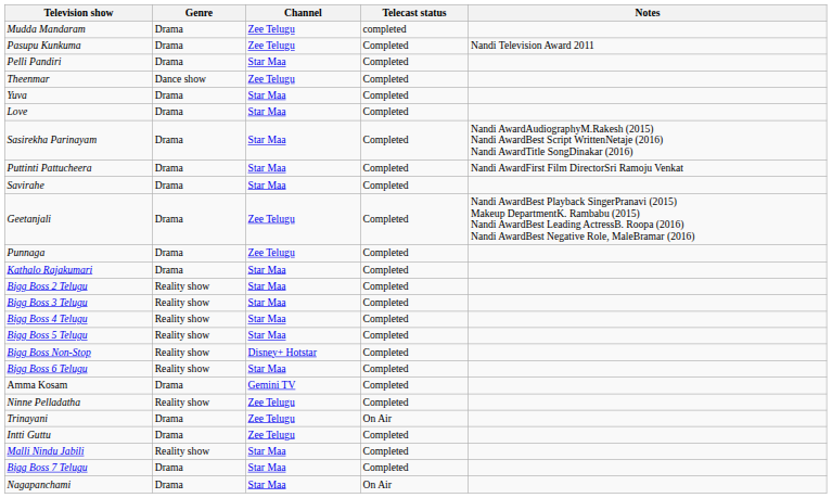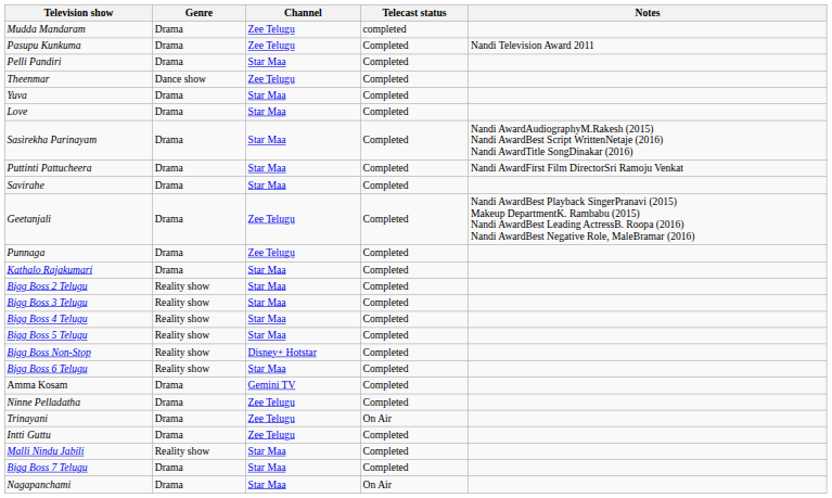 <table class="wikitable sortable" style="text-align:left; width:100%;">
 <tr>
 <th>Television show</th>
 <th>Genre</th>
 <th>Channel</th>
 <th>Telecast status</th>
 <th>Notes</th>
 </tr>
 <tr>
 <td><em>Mudda Mandaram</em></td>
 <td>Drama</td>
 <td><a href='#'>Zee Telugu</a></td>
 <td>completed</td>
 <td></td>
 </tr>
 <tr>
 <td><em>Pasupu Kunkuma</em></td>
 <td>Drama</td>
 <td><a href='#'>Zee Telugu</a></td>
 <td>Completed</td>
 <td>Nandi Television Award 2011</td>
 </tr>
 <tr>
 <td><em>Pelli Pandiri</em></td>
 <td>Drama</td>
 <td><a href='#'>Star Maa</a></td>
 <td>Completed</td>
 <td></td>
 </tr>
 <tr>
 <td><em>Theenmar</em></td>
 <td>Dance show</td>
 <td><a href='#'>Zee Telugu</a></td>
 <td>Completed</td>
 <td></td>
 </tr>
 <tr>
 <td><em>Yuva</em></td>
 <td>Drama</td>
 <td><a href='#'>Star Maa</a></td>
 <td>Completed</td>
 <td></td>
 </tr>
 <tr>
 <td><em>Love</em></td>
 <td>Drama</td>
 <td><a href='#'>Star Maa</a></td>
 <td>Completed</td>
 <td></td>
 </tr>
 <tr>
 <td><em>Sasirekha Parinayam</em></td>
 <td>Drama</td>
 <td><a href='#'>Star Maa</a></td>
 <td>Completed</td>
 <td>Nandi AwardAudiographyM.Rakesh (2015)<br>Nandi AwardBest Script WrittenNetaje (2016)<br>Nandi AwardTitle SongDinakar (2016)</td>
 </tr>
 <tr>
 <td><em>Puttinti Pattucheera</em></td>
 <td>Drama</td>
 <td><a href='#'>Star Maa</a></td>
 <td>Completed</td>
 <td>Nandi AwardFirst Film DirectorSri Ramoju Venkat</td>
 </tr>
 <tr>
 <td><em>Savirahe</em></td>
 <td>Drama</td>
 <td><a href='#'>Star Maa</a></td>
 <td>Completed</td>
 <td></td>
 </tr>
 <tr>
 <td><em>Geetanjali</em></td>
 <td>Drama</td>
 <td><a href='#'>Zee Telugu</a></td>
 <td>Completed</td>
 <td>Nandi AwardBest Playback SingerPranavi (2015)<br>Makeup DepartmentK. Rambabu (2015)<br>Nandi AwardBest Leading ActressB. Roopa (2016)<br>Nandi AwardBest Negative Role, MaleBramar (2016)</td>
 </tr>
 <tr>
 <td><em>Punnaga</em></td>
 <td>Drama</td>
 <td><a href='#'>Zee Telugu</a></td>
 <td>Completed</td>
 <td></td>
 </tr>
 <tr>
 <td><em><a href='#'>Kathalo Rajakumari</a></em></td>
 <td>Drama</td>
 <td><a href='#'>Star Maa</a></td>
 <td>Completed</td>
 <td></td>
 </tr>
 <tr>
 <td><em><a href='#'>Bigg Boss 2 Telugu</a></em></td>
 <td>Reality show</td>
 <td><a href='#'>Star Maa</a></td>
 <td>Completed</td>
 <td></td>
 </tr>
 <tr>
 <td><em><a href='#'>Bigg Boss 3 Telugu</a></em></td>
 <td>Reality show</td>
 <td><a href='#'>Star Maa</a></td>
 <td>Completed</td>
 <td></td>
 </tr>
 <tr>
 <td><em><a href='#'>Bigg Boss 4 Telugu</a></em></td>
 <td>Reality show</td>
 <td><a href='#'>Star Maa</a></td>
 <td>Completed</td>
 <td></td>
 </tr>
 <tr>
 <td><em><a href='#'>Bigg Boss 5 Telugu</a></em></td>
 <td>Reality show</td>
 <td><a href='#'>Star Maa</a></td>
 <td>Completed</td>
 <td></td>
 </tr>
 <tr>
 <td><em><a href='#'>Bigg Boss Non-Stop</a></em></td>
 <td>Reality show</td>
 <td><a href='#'>Disney+ Hotstar</a></td>
 <td>Completed</td>
 <td></td>
 </tr>
 <tr>
 <td><em><a href='#'>Bigg Boss 6 Telugu</a></em></td>
 <td>Reality show</td>
 <td><a href='#'>Star Maa</a></td>
 <td>Completed</td>
 <td></td>
 </tr>
 <tr>
 <td>Amma Kosam</td>
 <td>Drama</td>
 <td><a href='#'>Gemini TV</a></td>
 <td>Completed</td>
 <td></td>
 </tr>
 <tr>
 <td><em>Ninne Pelladatha</em></td>
-<td>Reality show</td>
+<td>Drama</td>
 <td><a href='#'>Zee Telugu</a></td>
 <td>Completed</td>
 <td></td>
 </tr>
 <tr>
 <td><em>Trinayani</em></td>
 <td>Drama</td>
 <td><a href='#'>Zee Telugu</a></td>
 <td>On Air</td>
 <td></td>
 </tr>
 <tr>
 <td><em>Intti Guttu</em></td>
 <td>Drama</td>
 <td><a href='#'>Zee Telugu</a></td>
 <td>Completed</td>
 <td></td>
 </tr>
 <tr>
 <td><em><a href='#'>Malli Nindu Jabili</a></em></td>
 <td>Reality show</td>
 <td><a href='#'>Star Maa</a></td>
 <td>Completed</td>
 <td></td>
 </tr>
 <tr>
 <td><a href='#'><em>Bigg Boss 7 Telugu</em></a></td>
 <td>Drama</td>
 <td><a href='#'>Star Maa</a></td>
 <td>Completed</td>
 <td></td>
 </tr>
 <tr>
 <td><em>Nagapanchami</em></td>
 <td>Drama</td>
 <td><a href='#'>Star Maa</a></td>
 <td>On Air</td>
 <td></td>
 </tr>
 </table>
